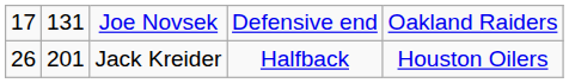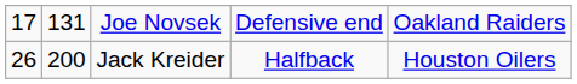 <table class="wikitable" style="text-align:center">
 <tr>
 <td>17</td>
 <td>131</td>
 <td><a href='#'>Joe Novsek</a></td>
 <td><a href='#'>Defensive end</a></td>
 <td><a href='#'>Oakland Raiders</a></td>
 </tr>
 <tr>
 <td>26</td>
-<td>201</td>
+<td>200</td>
 <td>Jack Kreider</td>
 <td><a href='#'>Halfback</a></td>
 <td><a href='#'>Houston Oilers</a></td>
 </tr>
 </table>
